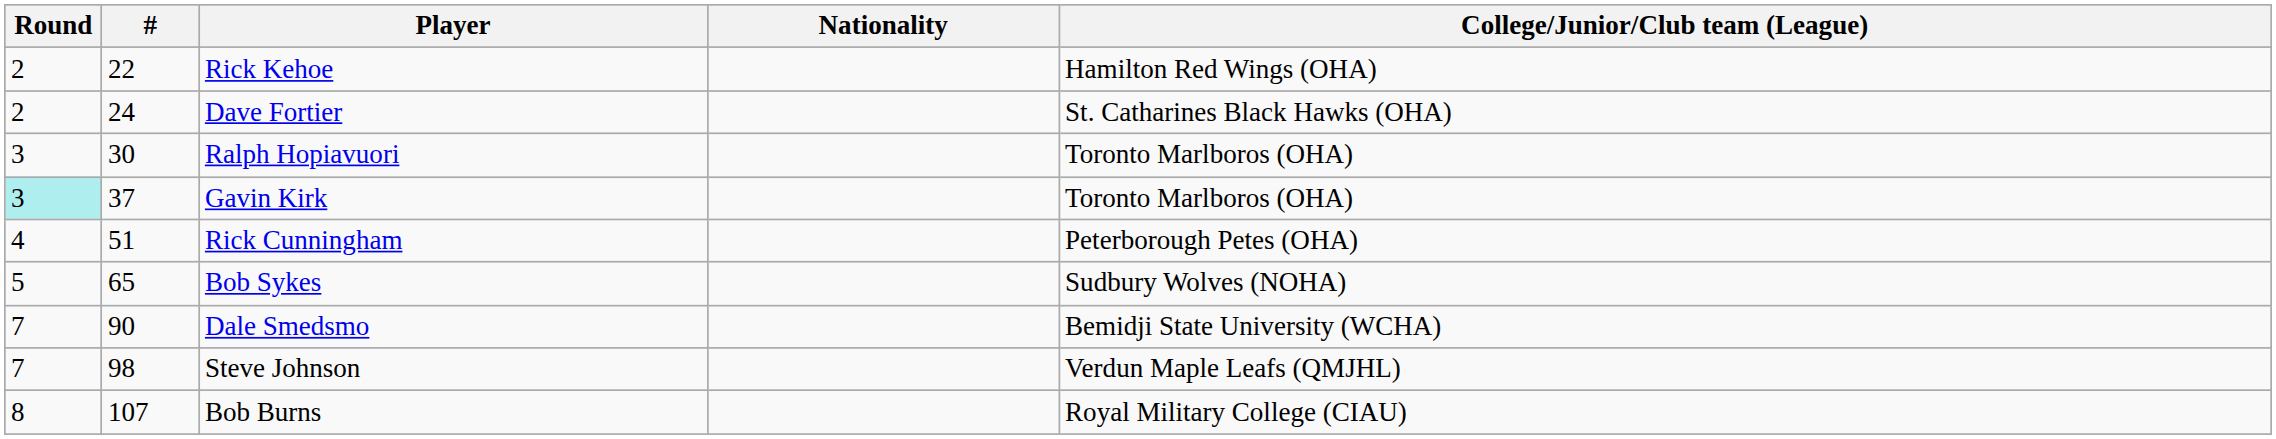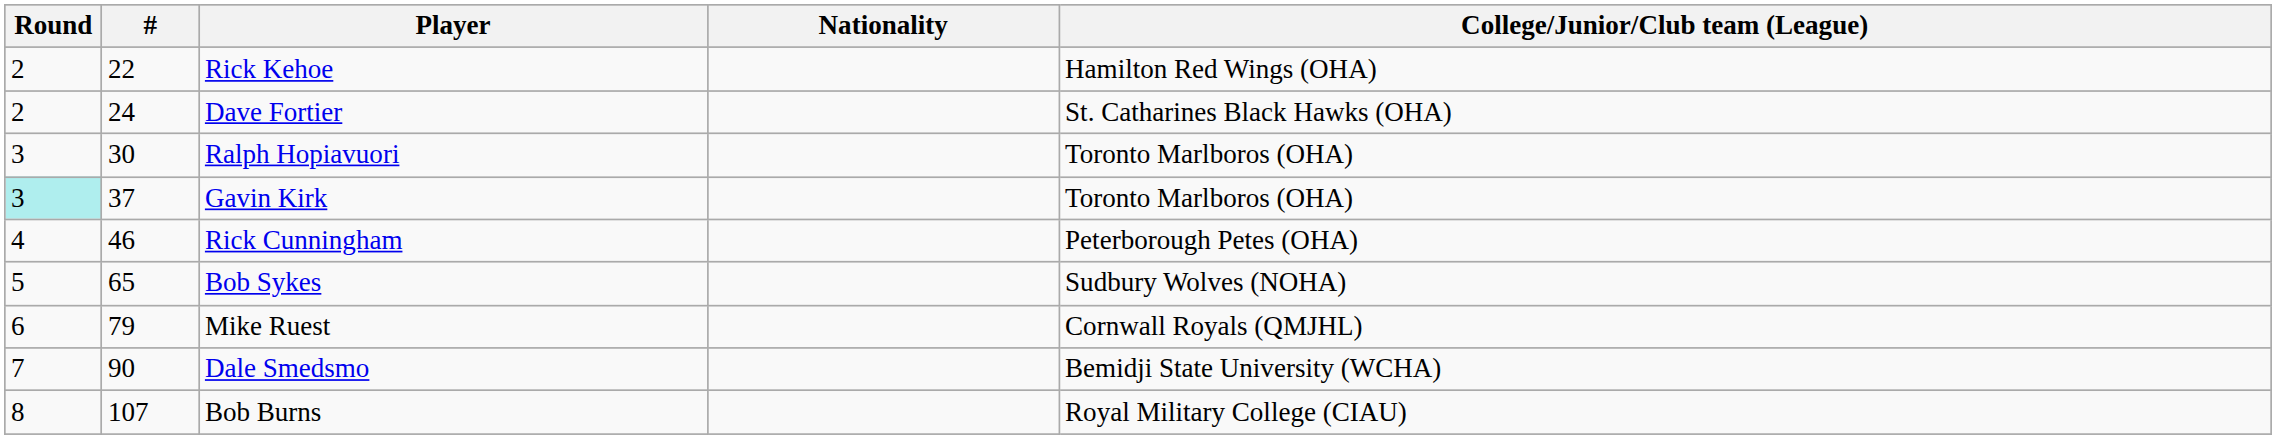 <table class="wikitable">
 <tr align="center">
 <th bgcolor="#DDDDFF" width="4.0%">Round</th>
 <th bgcolor="#DDDDFF" width="4.0%">#</th>
 <th bgcolor="#DDDDFF" width="21.0%">Player</th>
 <th bgcolor="#DDDDFF" width="14.5%">Nationality</th>
 <th bgcolor="#DDDDFF" width="50.0%">College/Junior/Club team (League)</th>
 </tr>
 <tr>
 <td>2</td>
 <td>22</td>
 <td><a href='#'>Rick Kehoe</a></td>
 <td></td>
 <td>Hamilton Red Wings (OHA)</td>
 </tr>
 <tr>
 <td>2</td>
 <td>24</td>
 <td><a href='#'>Dave Fortier</a></td>
 <td></td>
 <td>St. Catharines Black Hawks (OHA)</td>
 </tr>
 <tr>
 <td>3</td>
 <td>30</td>
 <td><a href='#'>Ralph Hopiavuori</a></td>
 <td></td>
 <td>Toronto Marlboros (OHA)</td>
 </tr>
 <tr>
 <td style="background: paleturquoise;">3</td>
 <td>37</td>
 <td><a href='#'>Gavin Kirk</a></td>
 <td></td>
 <td>Toronto Marlboros (OHA)</td>
 </tr>
 <tr>
 <td>4</td>
-<td>51</td>
+<td>46</td>
 <td><a href='#'>Rick Cunningham</a></td>
 <td></td>
 <td>Peterborough Petes (OHA)</td>
 </tr>
 <tr>
 <td>5</td>
 <td>65</td>
 <td><a href='#'>Bob Sykes</a></td>
 <td></td>
 <td>Sudbury Wolves (NOHA)</td>
 </tr>
 <tr>
+<td>6</td>
+<td>79</td>
+<td>Mike Ruest</td>
+<td></td>
+<td>Cornwall Royals (QMJHL)</td>
+</tr>
+<tr>
 <td>7</td>
 <td>90</td>
 <td><a href='#'>Dale Smedsmo</a></td>
 <td></td>
 <td>Bemidji State University (WCHA)</td>
-</tr>
-<tr>
-<td>7</td>
-<td>98</td>
-<td>Steve Johnson</td>
-<td></td>
-<td>Verdun Maple Leafs (QMJHL)</td>
 </tr>
 <tr>
 <td>8</td>
 <td>107</td>
 <td>Bob Burns</td>
 <td></td>
 <td>Royal Military College (CIAU)</td>
 </tr>
 </table>
